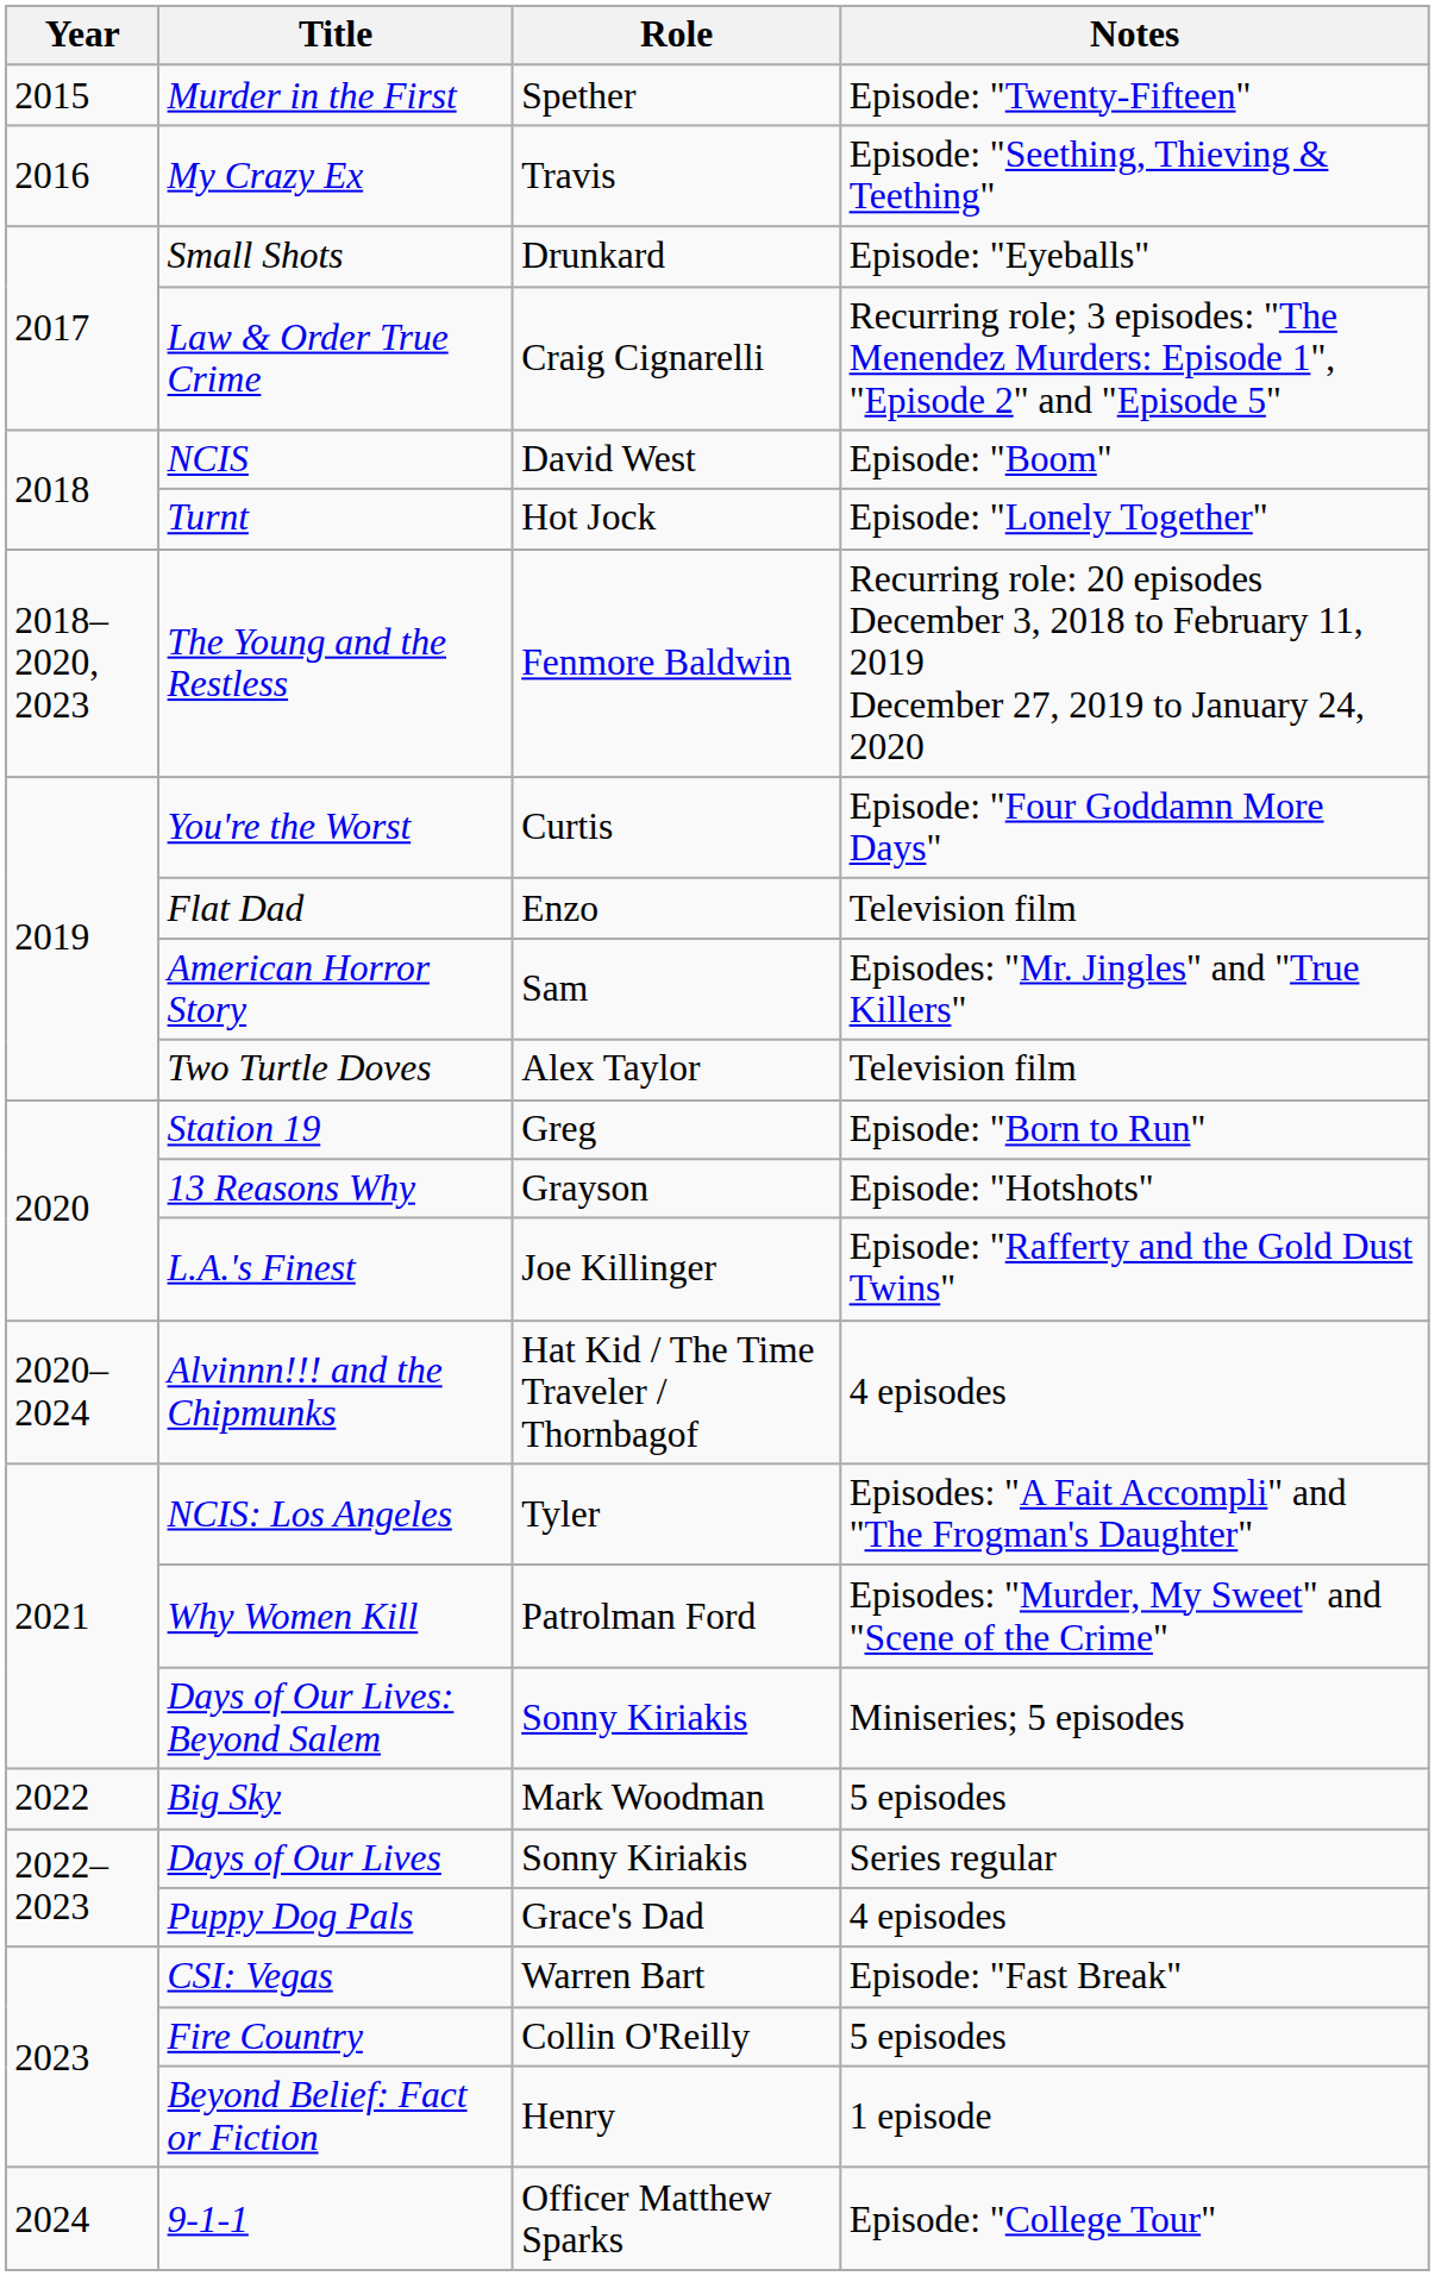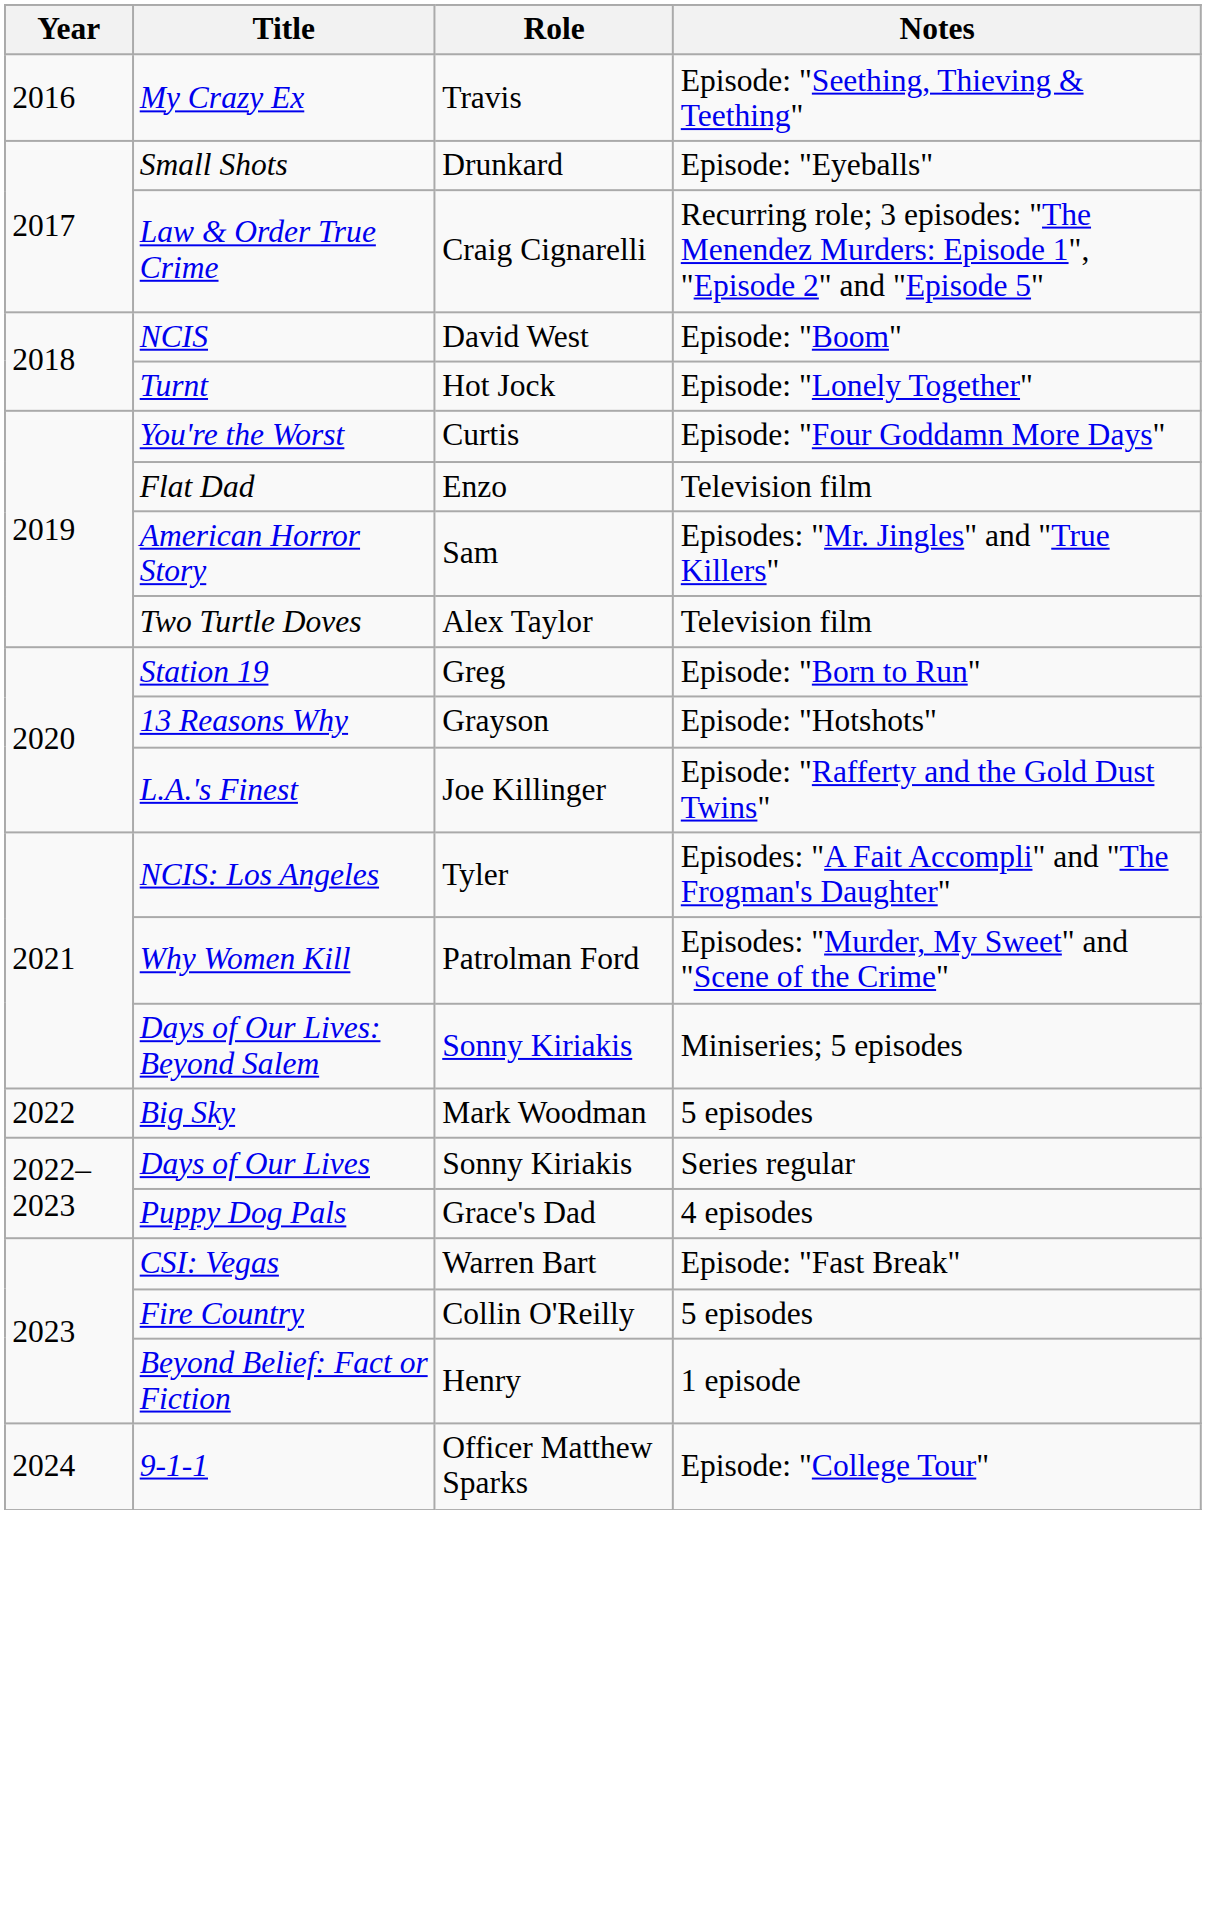 <table class="wikitable sortable">
 <tr>
 <th>Year</th>
 <th>Title</th>
 <th>Role</th>
 <th class="unsortable">Notes</th>
-</tr>
-<tr>
-<td>2015</td>
-<td><em><a href='#'>Murder in the First</a></em></td>
-<td>Spether</td>
-<td>Episode: "<a href='#'>Twenty-Fifteen</a>"</td>
 </tr>
 <tr>
 <td>2016</td>
 <td><em><a href='#'>My Crazy Ex</a></em></td>
 <td>Travis</td>
 <td>Episode: "<a href='#'>Seething, Thieving & Teething</a>"</td>
 </tr>
 <tr>
 <td rowspan="2">2017</td>
 <td><em>Small Shots</em></td>
 <td>Drunkard</td>
 <td>Episode: "Eyeballs"</td>
 </tr>
 <tr>
 <td><em><a href='#'>Law & Order True Crime</a></em></td>
 <td>Craig Cignarelli</td>
 <td>Recurring role; 3 episodes: "<a href='#'>The Menendez Murders: Episode 1</a>",<br>"<a href='#'>Episode 2</a>" and "<a href='#'>Episode 5</a>"</td>
 </tr>
 <tr>
 <td rowspan="2">2018</td>
 <td><em><a href='#'>NCIS</a></em></td>
 <td>David West</td>
 <td>Episode: "<a href='#'>Boom</a>"</td>
 </tr>
 <tr>
 <td><em><a href='#'>Turnt</a></em></td>
 <td>Hot Jock</td>
 <td>Episode: "<a href='#'>Lonely Together</a>"</td>
-</tr>
-<tr>
-<td>2018–2020,<br>2023</td>
-<td><em><a href='#'>The Young and the Restless</a></em></td>
-<td><a href='#'>Fenmore Baldwin</a></td>
-<td>Recurring role: 20 episodes<br>December 3, 2018 to February 11, 2019<br>December 27, 2019 to January 24, 2020</td>
 </tr>
 <tr>
 <td rowspan="4">2019</td>
 <td><em><a href='#'>You're the Worst</a></em></td>
 <td>Curtis</td>
 <td>Episode: "<a href='#'>Four Goddamn More Days</a>"</td>
 </tr>
 <tr>
 <td><em>Flat Dad</em></td>
 <td>Enzo</td>
 <td>Television film</td>
 </tr>
 <tr>
 <td><em><a href='#'>American Horror Story</a></em></td>
 <td>Sam</td>
 <td>Episodes: "<a href='#'>Mr. Jingles</a>" and "<a href='#'>True Killers</a>"</td>
 </tr>
 <tr>
 <td><em>Two Turtle Doves</em></td>
 <td>Alex Taylor</td>
 <td>Television film</td>
 </tr>
 <tr>
 <td rowspan="3">2020</td>
 <td><em><a href='#'>Station 19</a></em></td>
 <td>Greg</td>
 <td>Episode: "<a href='#'>Born to Run</a>"</td>
 </tr>
 <tr>
 <td><em><a href='#'>13 Reasons Why</a></em></td>
 <td>Grayson</td>
 <td>Episode: "Hotshots"</td>
 </tr>
 <tr>
 <td><em><a href='#'>L.A.'s Finest</a></em></td>
 <td>Joe Killinger</td>
 <td>Episode: "<a href='#'>Rafferty and the Gold Dust Twins</a>"</td>
-</tr>
-<tr>
-<td>2020–2024</td>
-<td><em><a href='#'>Alvinnn!!! and the Chipmunks</a></em></td>
-<td>Hat Kid / The Time Traveler /<br>Thornbagof</td>
-<td>4 episodes</td>
 </tr>
 <tr>
 <td rowspan="3">2021</td>
 <td><em><a href='#'>NCIS: Los Angeles</a></em></td>
 <td>Tyler</td>
 <td>Episodes: "<a href='#'>A Fait Accompli</a>" and "<a href='#'>The Frogman's Daughter</a>"</td>
 </tr>
 <tr>
 <td><em><a href='#'>Why Women Kill</a></em></td>
 <td>Patrolman Ford</td>
 <td>Episodes: "<a href='#'>Murder, My Sweet</a>" and "<a href='#'>Scene of the Crime</a>"</td>
 </tr>
 <tr>
 <td><em><a href='#'>Days of Our Lives: Beyond Salem</a></em></td>
 <td><a href='#'>Sonny Kiriakis</a></td>
 <td>Miniseries; 5 episodes</td>
 </tr>
 <tr>
 <td>2022</td>
 <td><em><a href='#'>Big Sky</a></em></td>
 <td>Mark Woodman</td>
 <td>5 episodes</td>
 </tr>
 <tr>
 <td rowspan="2">2022–2023</td>
 <td><em><a href='#'>Days of Our Lives</a></em></td>
 <td>Sonny Kiriakis</td>
 <td>Series regular</td>
 </tr>
 <tr>
 <td><em><a href='#'>Puppy Dog Pals</a></em></td>
 <td>Grace's Dad</td>
 <td>4 episodes</td>
 </tr>
 <tr>
 <td rowspan="3">2023</td>
 <td><em><a href='#'>CSI: Vegas</a></em></td>
 <td>Warren Bart</td>
 <td>Episode: "Fast Break"</td>
 </tr>
 <tr>
 <td><em><a href='#'>Fire Country</a></em></td>
 <td>Collin O'Reilly</td>
 <td>5 episodes</td>
 </tr>
 <tr>
 <td><em><a href='#'>Beyond Belief: Fact or Fiction</a></em></td>
 <td>Henry</td>
 <td>1 episode</td>
 </tr>
 <tr>
 <td>2024</td>
 <td><em><a href='#'>9-1-1</a></em></td>
 <td>Officer Matthew Sparks</td>
 <td>Episode: "<a href='#'>College Tour</a>"</td>
 </tr>
 </table>
